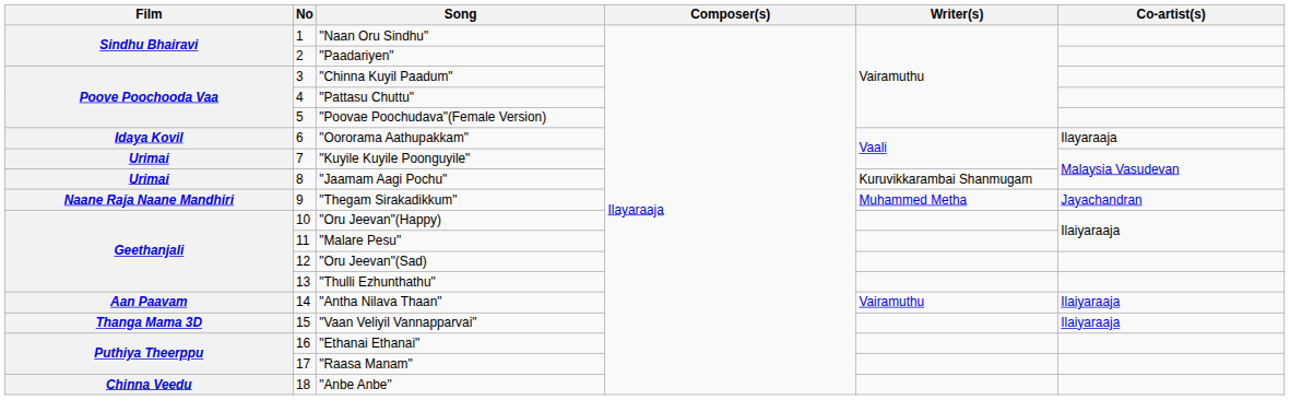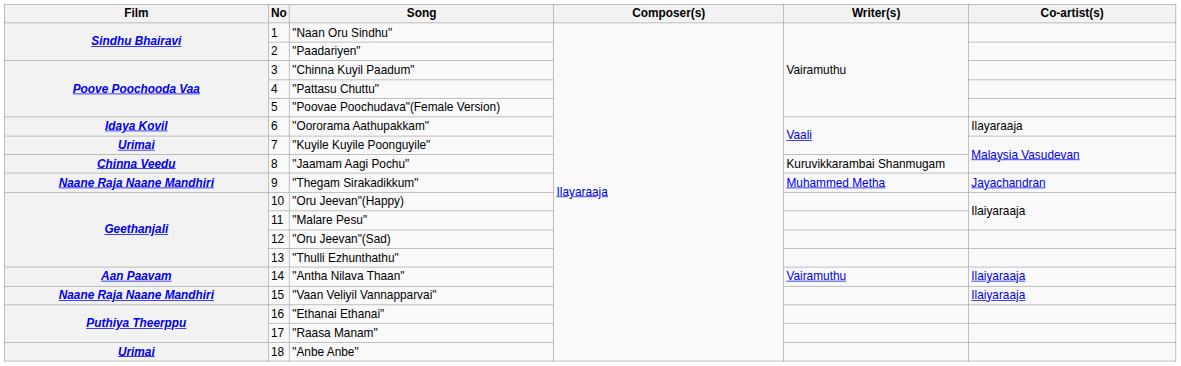 <table class="wikitable plainrowheaders" width="100%" textcolor:#000;">
 <tr>
 <th scope="col" width=23%><strong>Film</strong></th>
 <th><strong>No</strong></th>
 <th scope="col" width=23%><strong>Song</strong></th>
 <th scope="col" width=20%><strong>Composer(s)</strong></th>
 <th scope="col" width=16%><strong>Writer(s)</strong></th>
 <th scope="col" width=18%><strong>Co-artist(s)</strong></th>
 </tr>
 <tr>
 <th rowspan="2"><em><a href='#'>Sindhu Bhairavi</a></em></th>
 <td>1</td>
 <td>"Naan Oru Sindhu"</td>
 <td rowspan="18"><a href='#'>Ilayaraaja</a></td>
 <td rowspan="5">Vairamuthu</td>
 <td></td>
 </tr>
 <tr>
 <td>2</td>
 <td>"Paadariyen"</td>
 <td></td>
 </tr>
 <tr>
 <th rowspan="3"><em><a href='#'>Poove Poochooda Vaa</a></em></th>
 <td>3</td>
 <td>"Chinna Kuyil Paadum"</td>
 <td></td>
 </tr>
 <tr>
 <td>4</td>
 <td>"Pattasu Chuttu"</td>
 <td></td>
 </tr>
 <tr>
 <td>5</td>
 <td>"Poovae Poochudava"(Female Version)</td>
 <td></td>
 </tr>
 <tr>
 <th><em><a href='#'>Idaya Kovil</a></em></th>
 <td>6</td>
 <td>"Oororama Aathupakkam"</td>
 <td rowspan="2"><a href='#'>Vaali</a></td>
 <td>Ilayaraaja</td>
 </tr>
 <tr>
 <th><em><a href='#'>Urimai</a></em></th>
 <td>7</td>
 <td>"Kuyile Kuyile Poonguyile"</td>
 <td rowspan="2"><a href='#'>Malaysia Vasudevan</a></td>
 </tr>
 <tr>
-<th><em><a href='#'>Urimai</a></em></th>
+<th><em><a href='#'>Chinna Veedu</a></em></th>
 <td>8</td>
 <td>"Jaamam Aagi Pochu"</td>
 <td>Kuruvikkarambai Shanmugam</td>
 </tr>
 <tr>
 <th><em><a href='#'>Naane Raja Naane Mandhiri</a></em></th>
 <td>9</td>
 <td>"Thegam Sirakadikkum"</td>
 <td><a href='#'>Muhammed Metha</a></td>
 <td><a href='#'>Jayachandran</a></td>
 </tr>
 <tr>
 <th rowspan="4"><em><a href='#'>Geethanjali</a></em></th>
 <td>10</td>
 <td>"Oru Jeevan"(Happy)</td>
 <td></td>
 <td rowspan="2">Ilaiyaraaja</td>
 </tr>
 <tr>
 <td>11</td>
 <td>"Malare Pesu"</td>
 <td></td>
 </tr>
 <tr>
 <td>12</td>
 <td>"Oru Jeevan"(Sad)</td>
 <td></td>
 <td></td>
 </tr>
 <tr>
 <td>13</td>
 <td>"Thulli Ezhunthathu"</td>
 <td></td>
 <td></td>
 </tr>
 <tr>
 <th><em><a href='#'>Aan Paavam</a></em></th>
 <td>14</td>
 <td>"Antha Nilava Thaan"</td>
 <td><a href='#'>Vairamuthu</a></td>
 <td><a href='#'>Ilaiyaraaja</a></td>
 </tr>
 <tr>
-<th><em><a href='#'>Thanga Mama 3D</a></em></th>
+<th><em><a href='#'>Naane Raja Naane Mandhiri</a></em></th>
 <td>15</td>
 <td>"Vaan Veliyil Vannapparvai"</td>
 <td></td>
 <td><a href='#'>Ilaiyaraaja</a></td>
 </tr>
 <tr>
 <th rowspan="2"><em><a href='#'>Puthiya Theerppu</a></em></th>
 <td>16</td>
 <td>"Ethanai Ethanai"</td>
 <td></td>
 <td></td>
 </tr>
 <tr>
 <td>17</td>
 <td>"Raasa Manam"</td>
 <td></td>
 <td></td>
 </tr>
 <tr>
-<th><em><a href='#'>Chinna Veedu</a></em></th>
+<th><em><a href='#'>Urimai</a></em></th>
 <td>18</td>
 <td>"Anbe Anbe"</td>
 <td></td>
 <td></td>
 </tr>
 </table>
